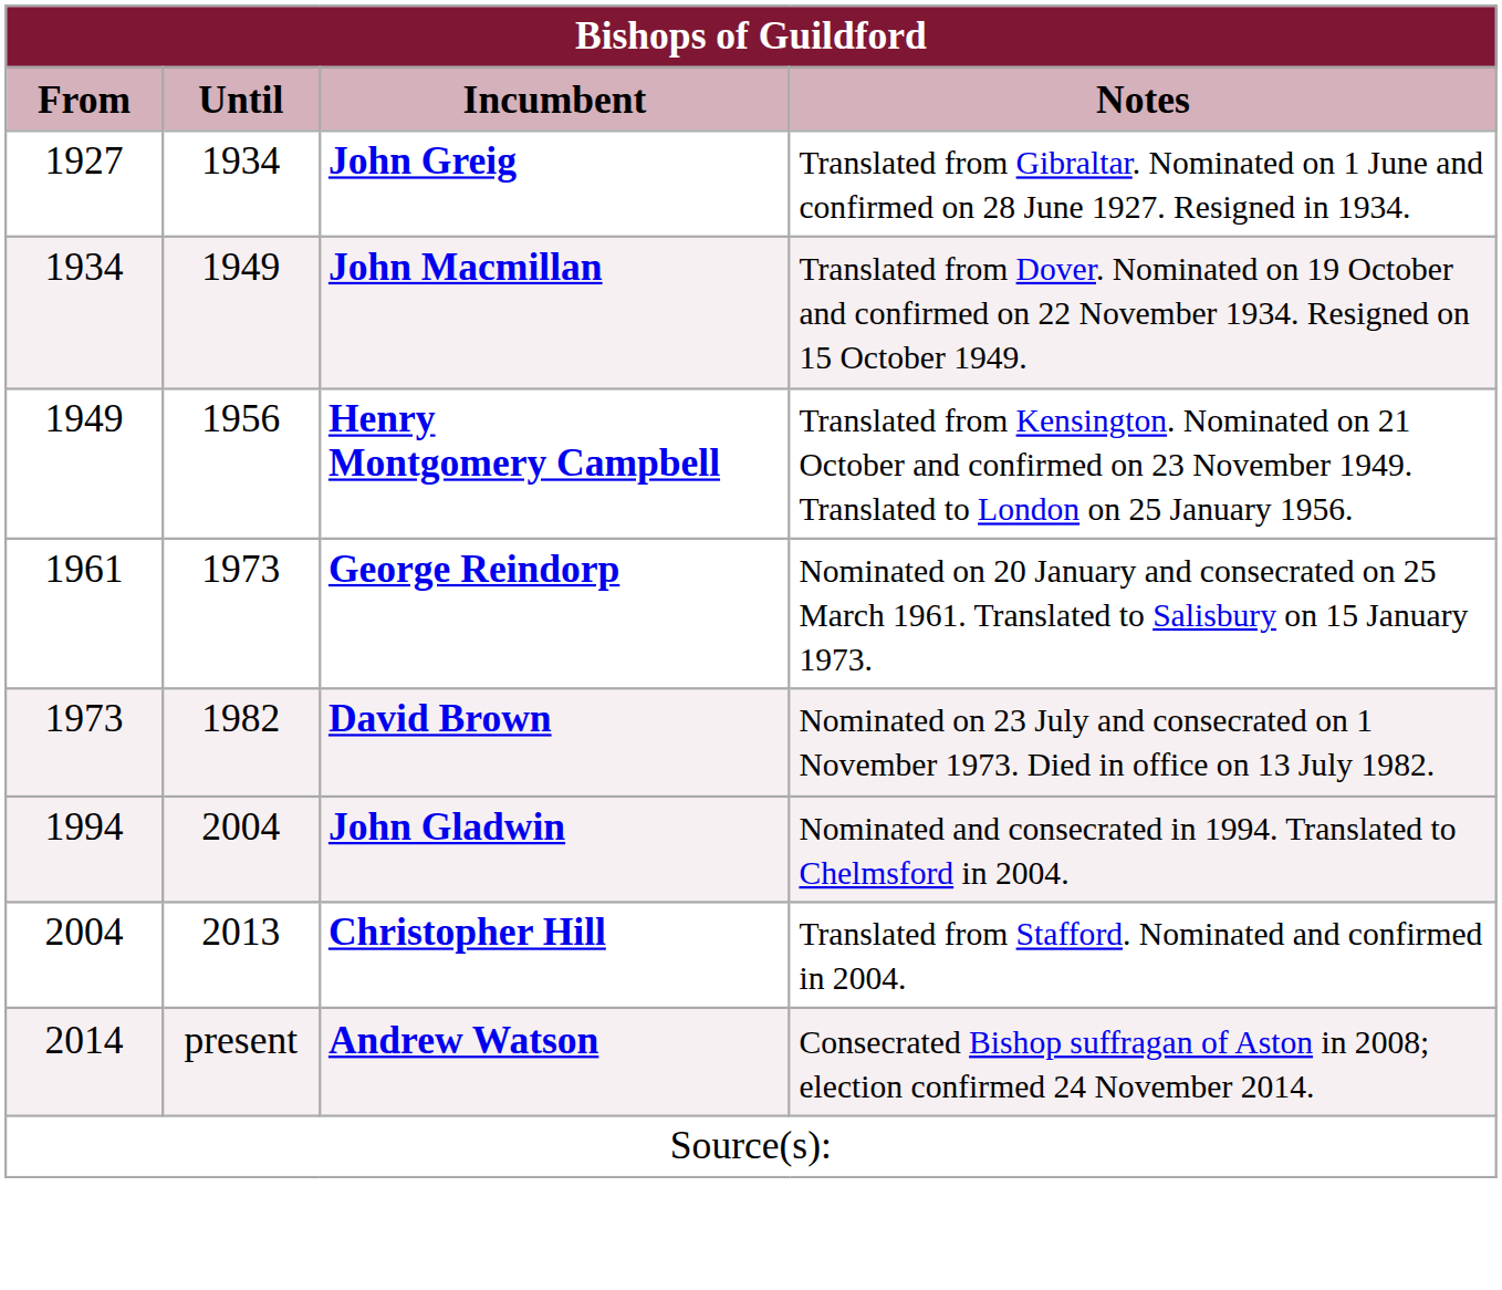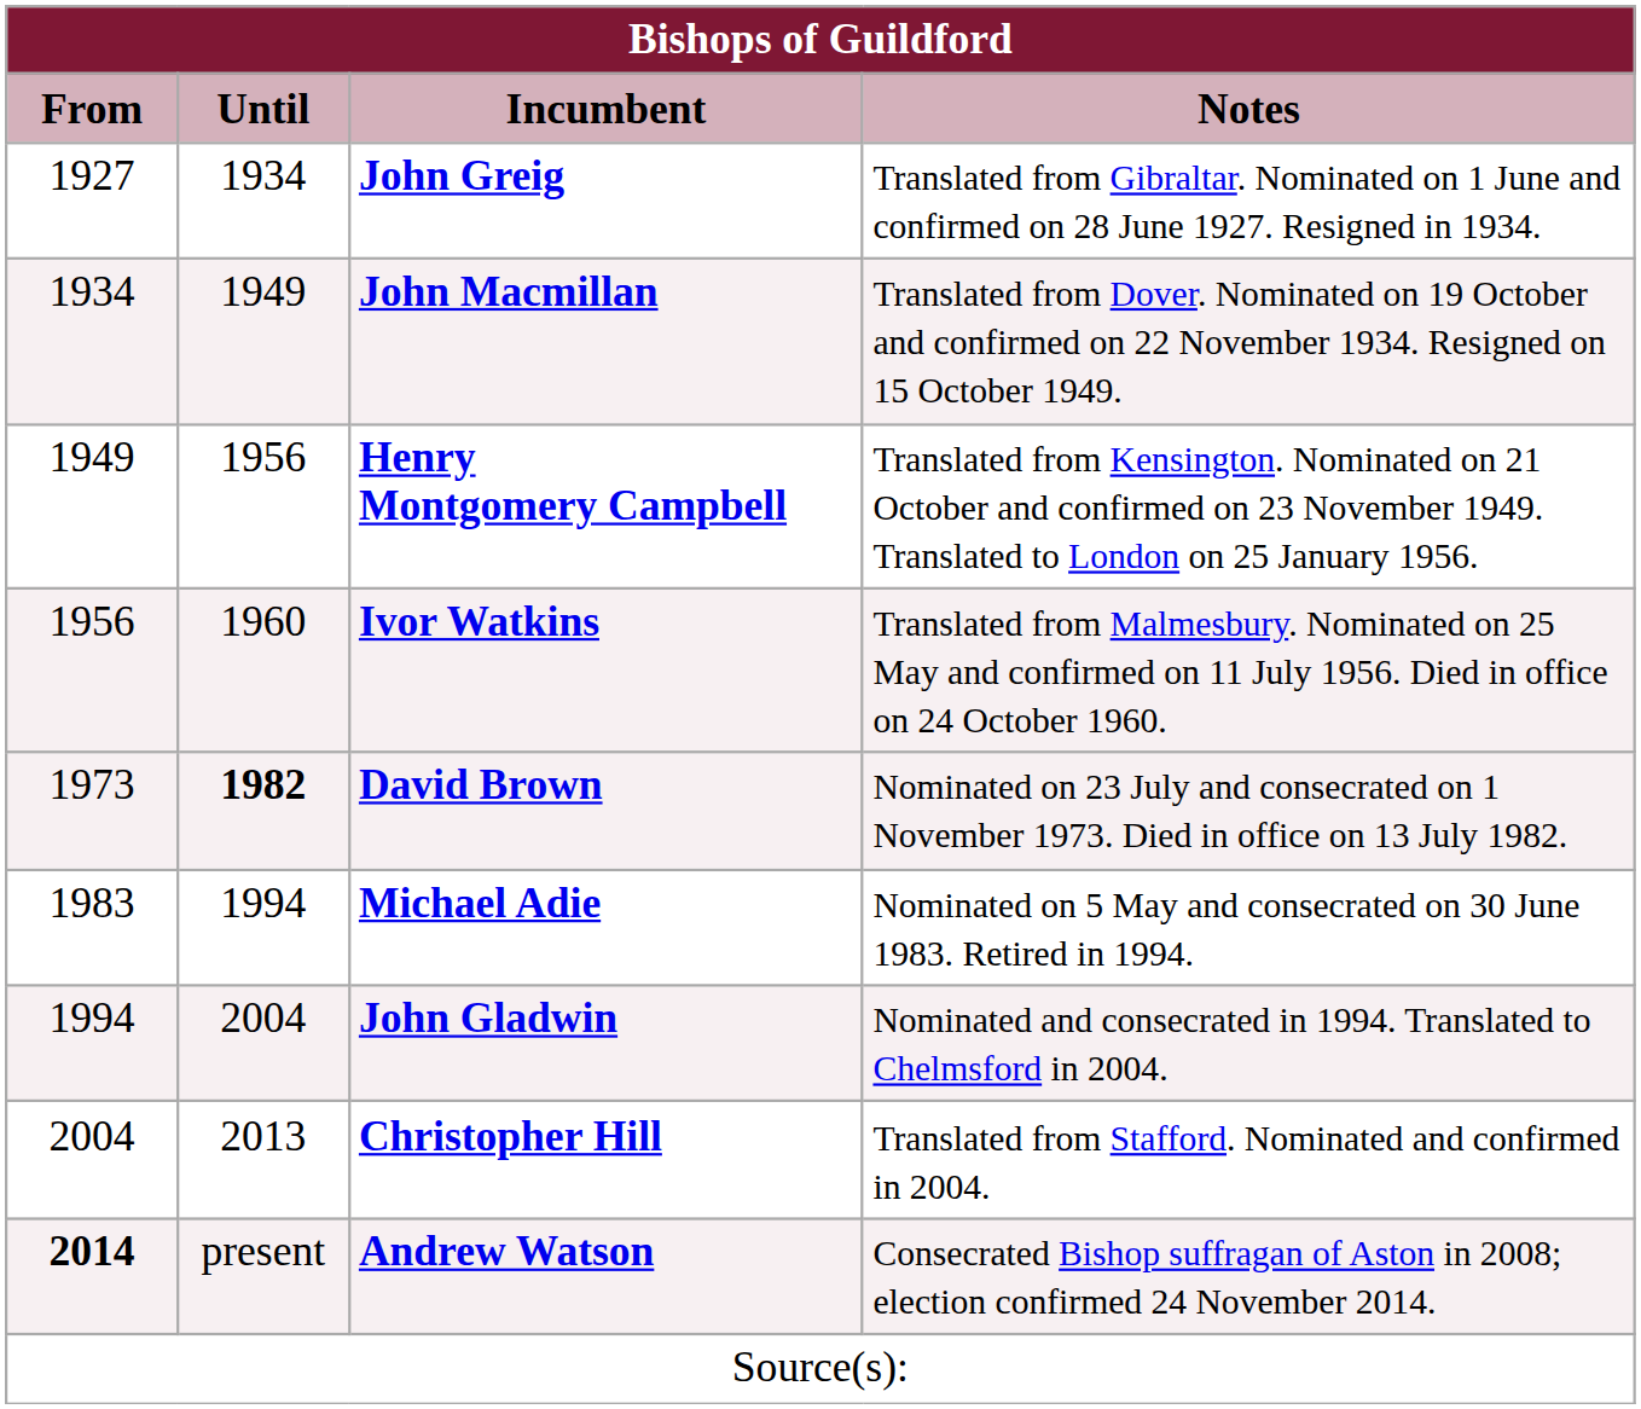 <table class="wikitable">
 <tr>
 <th colspan="4" style="background-color: #7F1734; color: white;">Bishops of Guildford</th>
 </tr>
 <tr valign=center>
 <th style="background-color:#D4B1BB" width="10%">From</th>
 <th style="background-color:#D4B1BB" width="10%">Until</th>
 <th style="background-color:#D4B1BB" width="30%">Incumbent</th>
 <th style="background-color:#D4B1BB" width="45%">Notes</th>
 </tr>
 <tr valign=top bgcolor="white">
 <td align=center>1927</td>
 <td align=center>1934</td>
 <td><strong><a href='#'>John Greig</a></strong></td>
 <td><small>Translated from <a href='#'>Gibraltar</a>. Nominated on 1 June and confirmed on 28 June 1927. Resigned in 1934.</small></td>
 </tr>
 <tr valign=top bgcolor="#F7F0F2">
 <td align=center>1934</td>
 <td align=center>1949</td>
 <td><strong><a href='#'>John Macmillan</a></strong></td>
 <td><small>Translated from <a href='#'>Dover</a>. Nominated on 19 October and confirmed on 22 November 1934. Resigned on 15 October 1949.</small></td>
 </tr>
 <tr valign=top bgcolor="white">
 <td align=center>1949</td>
 <td align=center>1956</td>
 <td><strong><a href='#'>Henry Montgomery&nbsp;Campbell</a></strong></td>
 <td><small>Translated from <a href='#'>Kensington</a>. Nominated on 21 October and confirmed on 23 November 1949. Translated to <a href='#'>London</a> on 25 January 1956.</small></td>
 </tr>
-<tr valign=top bgcolor="white">
-<td align=center>1961</td>
-<td align=center>1973</td>
-<td><strong><a href='#'>George Reindorp</a></strong></td>
-<td><small>Nominated on 20 January and consecrated on 25 March 1961. Translated to <a href='#'>Salisbury</a> on 15 January 1973.</small></td>
+<tr valign=top bgcolor="#F7F0F2">
+<td align=center>1956</td>
+<td align=center>1960</td>
+<td><strong><a href='#'>Ivor Watkins</a></strong></td>
+<td><small>Translated from <a href='#'>Malmesbury</a>. Nominated on 25 May and confirmed on 11 July 1956. Died in office on 24 October 1960.</small></td>
 </tr>
 <tr valign=top bgcolor="#F7F0F2">
 <td align=center>1973</td>
-<td align=center>1982</td>
+<td align=center><strong>1982</strong></td>
 <td><strong><a href='#'>David Brown</a></strong></td>
 <td><small>Nominated on 23 July and consecrated on 1 November 1973. Died in office on 13 July 1982.</small></td>
+</tr>
+<tr valign=top bgcolor="white">
+<td align=center>1983</td>
+<td align=center>1994</td>
+<td><strong><a href='#'>Michael Adie</a></strong></td>
+<td><small>Nominated on 5 May and consecrated on 30 June 1983. Retired in 1994.</small></td>
 </tr>
 <tr valign=top bgcolor="#F7F0F2">
 <td align=center>1994</td>
 <td align=center>2004</td>
 <td><strong><a href='#'>John Gladwin</a></strong></td>
 <td><small>Nominated and consecrated in 1994. Translated to <a href='#'>Chelmsford</a> in 2004.</small></td>
 </tr>
 <tr valign=top bgcolor="white">
 <td align=center>2004</td>
 <td align=center>2013</td>
 <td> <strong><a href='#'>Christopher Hill</a></strong></td>
 <td><small>Translated from <a href='#'>Stafford</a>. Nominated and confirmed in 2004.</small></td>
 </tr>
 <tr valign=top bgcolor="#F7F0F2">
-<td align=center>2014</td>
+<td align=center><strong>2014</strong></td>
 <td align=center>present</td>
 <td> <strong><a href='#'>Andrew Watson</a></strong></td>
 <td><small>Consecrated <a href='#'>Bishop suffragan of Aston</a> in 2008; election confirmed 24 November 2014.</small></td>
 </tr>
 <tr valign=top bgcolor="white">
 <td align=center colspan=4>Source(s):</td>
 </tr>
 </table>
